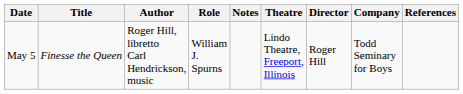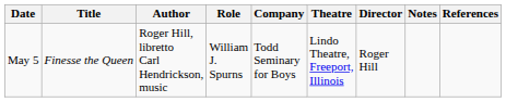 <table class="wikitable">
 <tr>
 <th>Date</th>
 <th>Title</th>
 <th>Author</th>
 <th>Role</th>
-<th>Notes</th>
+<th>Company</th>
 <th>Theatre</th>
 <th>Director</th>
-<th>Company</th>
+<th>Notes</th>
 <th>References</th>
 </tr>
 <tr>
 <td>May 5</td>
 <td><em>Finesse the Queen</em></td>
 <td>Roger Hill, libretto<br>Carl Hendrickson, music</td>
 <td>William J. Spurns</td>
-<td></td>
+<td>Todd Seminary for Boys</td>
 <td>Lindo Theatre, <a href='#'>Freeport, Illinois</a></td>
 <td>Roger Hill</td>
-<td>Todd Seminary for Boys</td>
+<td></td>
 <td></td>
 </tr>
 </table>
